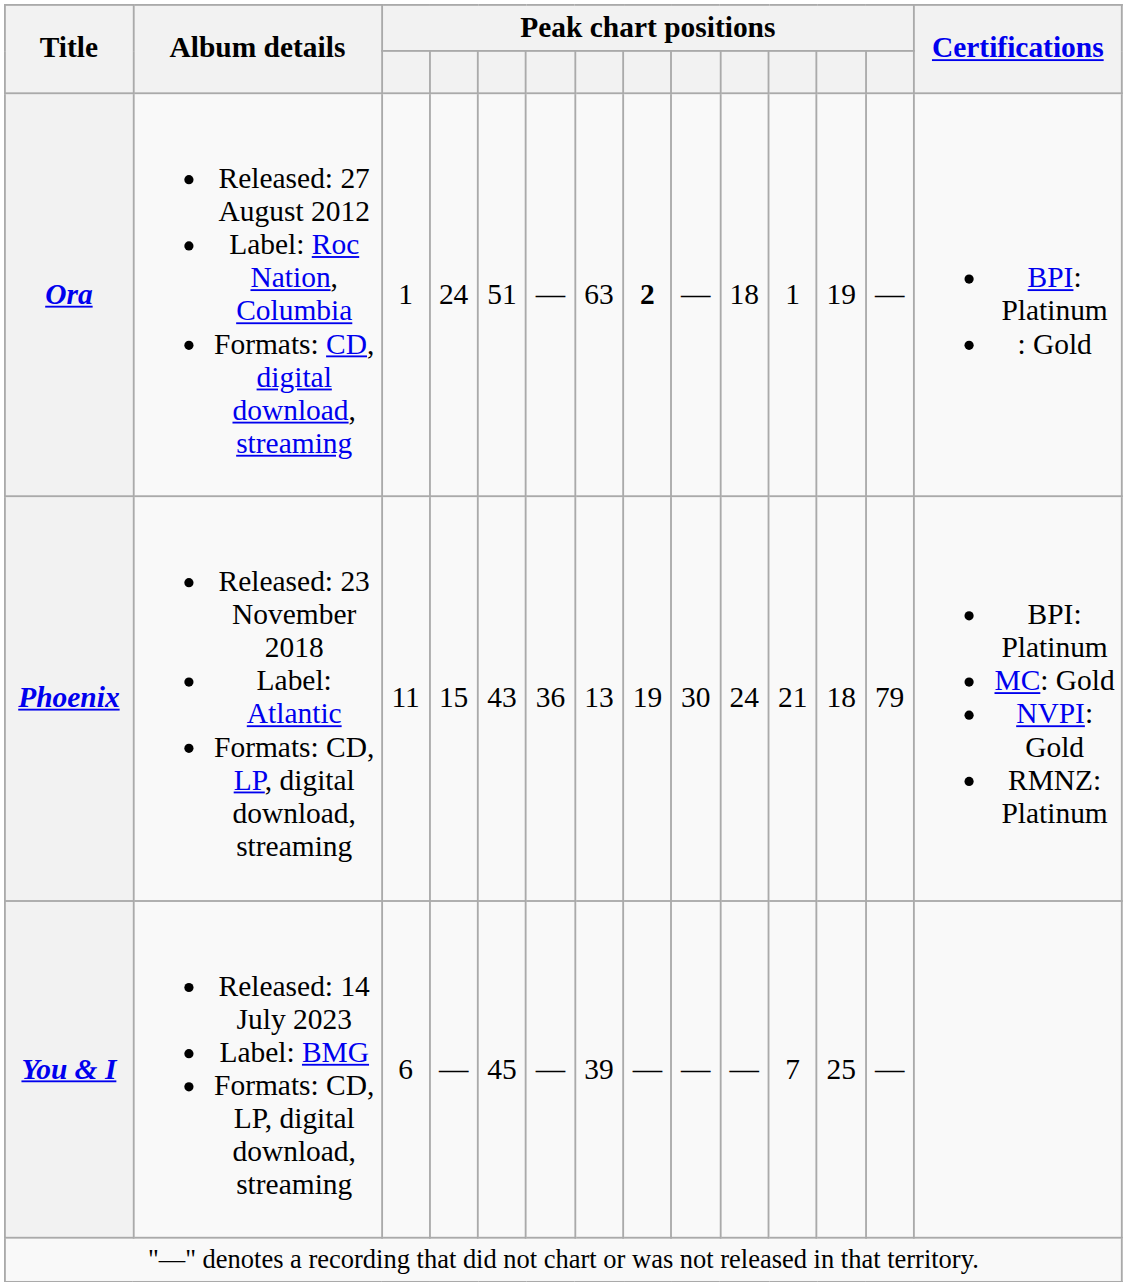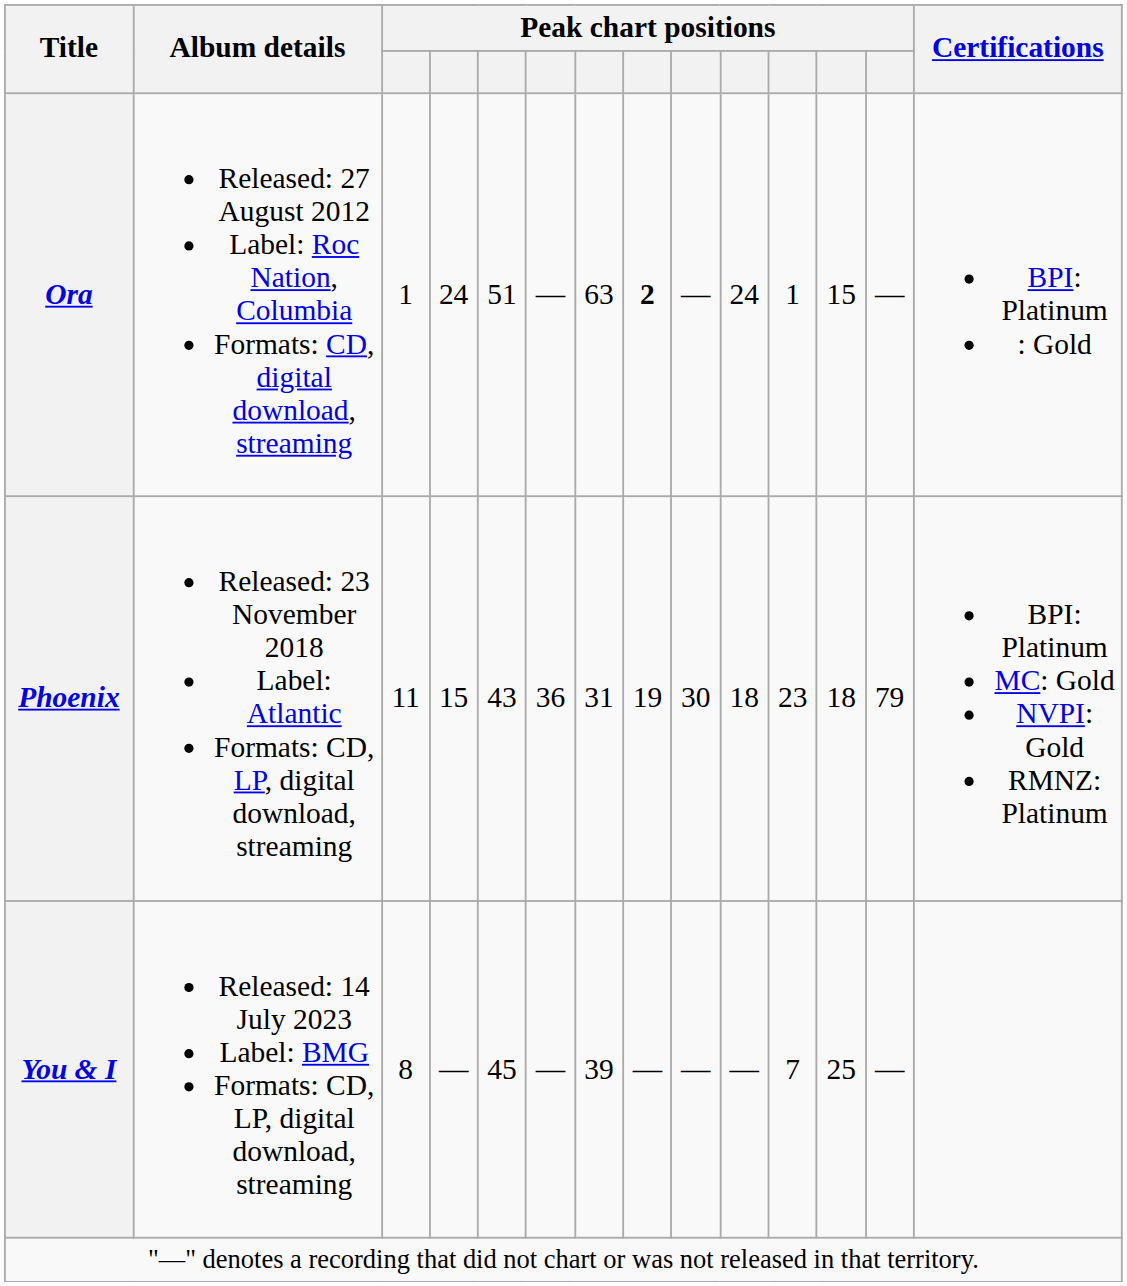 <table class="wikitable plainrowheaders" style="text-align:center;">
 <tr>
 <th scope="col" rowspan="2" style="width:7em;">Title</th>
 <th scope="col" rowspan="2" style="width:17em;">Album details</th>
 <th scope="col" colspan="11">Peak chart positions</th>
 <th scope="col" rowspan="2" style="width:10em;"><a href='#'>Certifications</a></th>
 </tr>
 <tr>
 <th scope=col style="width:3em; font-size:85%;"><a href='#'></a><br></th>
 <th scope=col style="width:3em; font-size:85%;"><a href='#'></a><br></th>
 <th scope=col style="width:3em; font-size:85%;"><a href='#'></a><br></th>
 <th scope=col style="width:3em; font-size:85%;"><a href='#'></a><br></th>
 <th scope=col style="width:3em; font-size:85%;"><a href='#'></a><br></th>
 <th scope="col" style="width:3em;font-size:85%;"><a href='#'></a><br></th>
 <th scope="col" style="width:3em;font-size:85%;"><a href='#'></a><br></th>
 <th style="width:3em; font-size:85%;"><a href='#'></a><br></th>
 <th scope="col" style="width:3em;font-size:85%;"><a href='#'></a><br></th>
 <th scope=col style="width:3em; font-size:85%;"><a href='#'></a><br></th>
 <th scope="col" style="width:3em;font-size:85%;"><a href='#'></a><br></th>
 </tr>
 <tr>
 <th scope="row"><em><a href='#'>Ora</a></em></th>
 <td><br><ul><li>Released: 27 August 2012</li><li>Label: <a href='#'>Roc Nation</a>, <a href='#'>Columbia</a></li><li>Formats: <a href='#'>CD</a>, <a href='#'>digital download</a>, <a href='#'>streaming</a></li></ul></td>
 <td>1</td>
 <td>24</td>
 <td>51</td>
 <td>—</td>
 <td>63</td>
 <td><strong>2</strong></td>
 <td>—</td>
-<td>18</td>
+<td>24</td>
 <td>1</td>
-<td>19</td>
+<td>15</td>
 <td>—</td>
 <td><br><ul><li><a href='#'>BPI</a>: Platinum</li><li><a href='#'></a>: Gold</li></ul></td>
 </tr>
 <tr>
 <th scope="row"><em><a href='#'>Phoenix</a></em></th>
 <td><br><ul><li>Released: 23 November 2018</li><li>Label: <a href='#'>Atlantic</a></li><li>Formats: CD, <a href='#'>LP</a>, digital download, streaming</li></ul></td>
 <td>11</td>
 <td>15</td>
 <td>43</td>
 <td>36</td>
-<td>13</td>
+<td>31</td>
 <td>19</td>
 <td>30</td>
-<td>24</td>
-<td>21</td>
+<td>18</td>
+<td>23</td>
 <td>18</td>
 <td>79</td>
 <td><br><ul><li>BPI: Platinum</li><li><a href='#'>MC</a>: Gold</li><li><a href='#'>NVPI</a>: Gold</li><li>RMNZ: Platinum</li></ul></td>
 </tr>
 <tr>
 <th scope="row"><em><a href='#'>You & I</a></em></th>
 <td><br><ul><li>Released: 14 July 2023</li><li>Label: <a href='#'>BMG</a></li><li>Formats: CD, LP, digital download, streaming</li></ul></td>
-<td>6</td>
+<td>8</td>
 <td>—</td>
 <td>45</td>
 <td>—</td>
 <td>39</td>
 <td>—</td>
 <td>—</td>
 <td>—</td>
 <td>7</td>
 <td>25</td>
 <td>—</td>
 <td></td>
 </tr>
 <tr>
 <td colspan="16" style="font-size:90%">"—" denotes a recording that did not chart or was not released in that territory.</td>
 </tr>
 </table>
